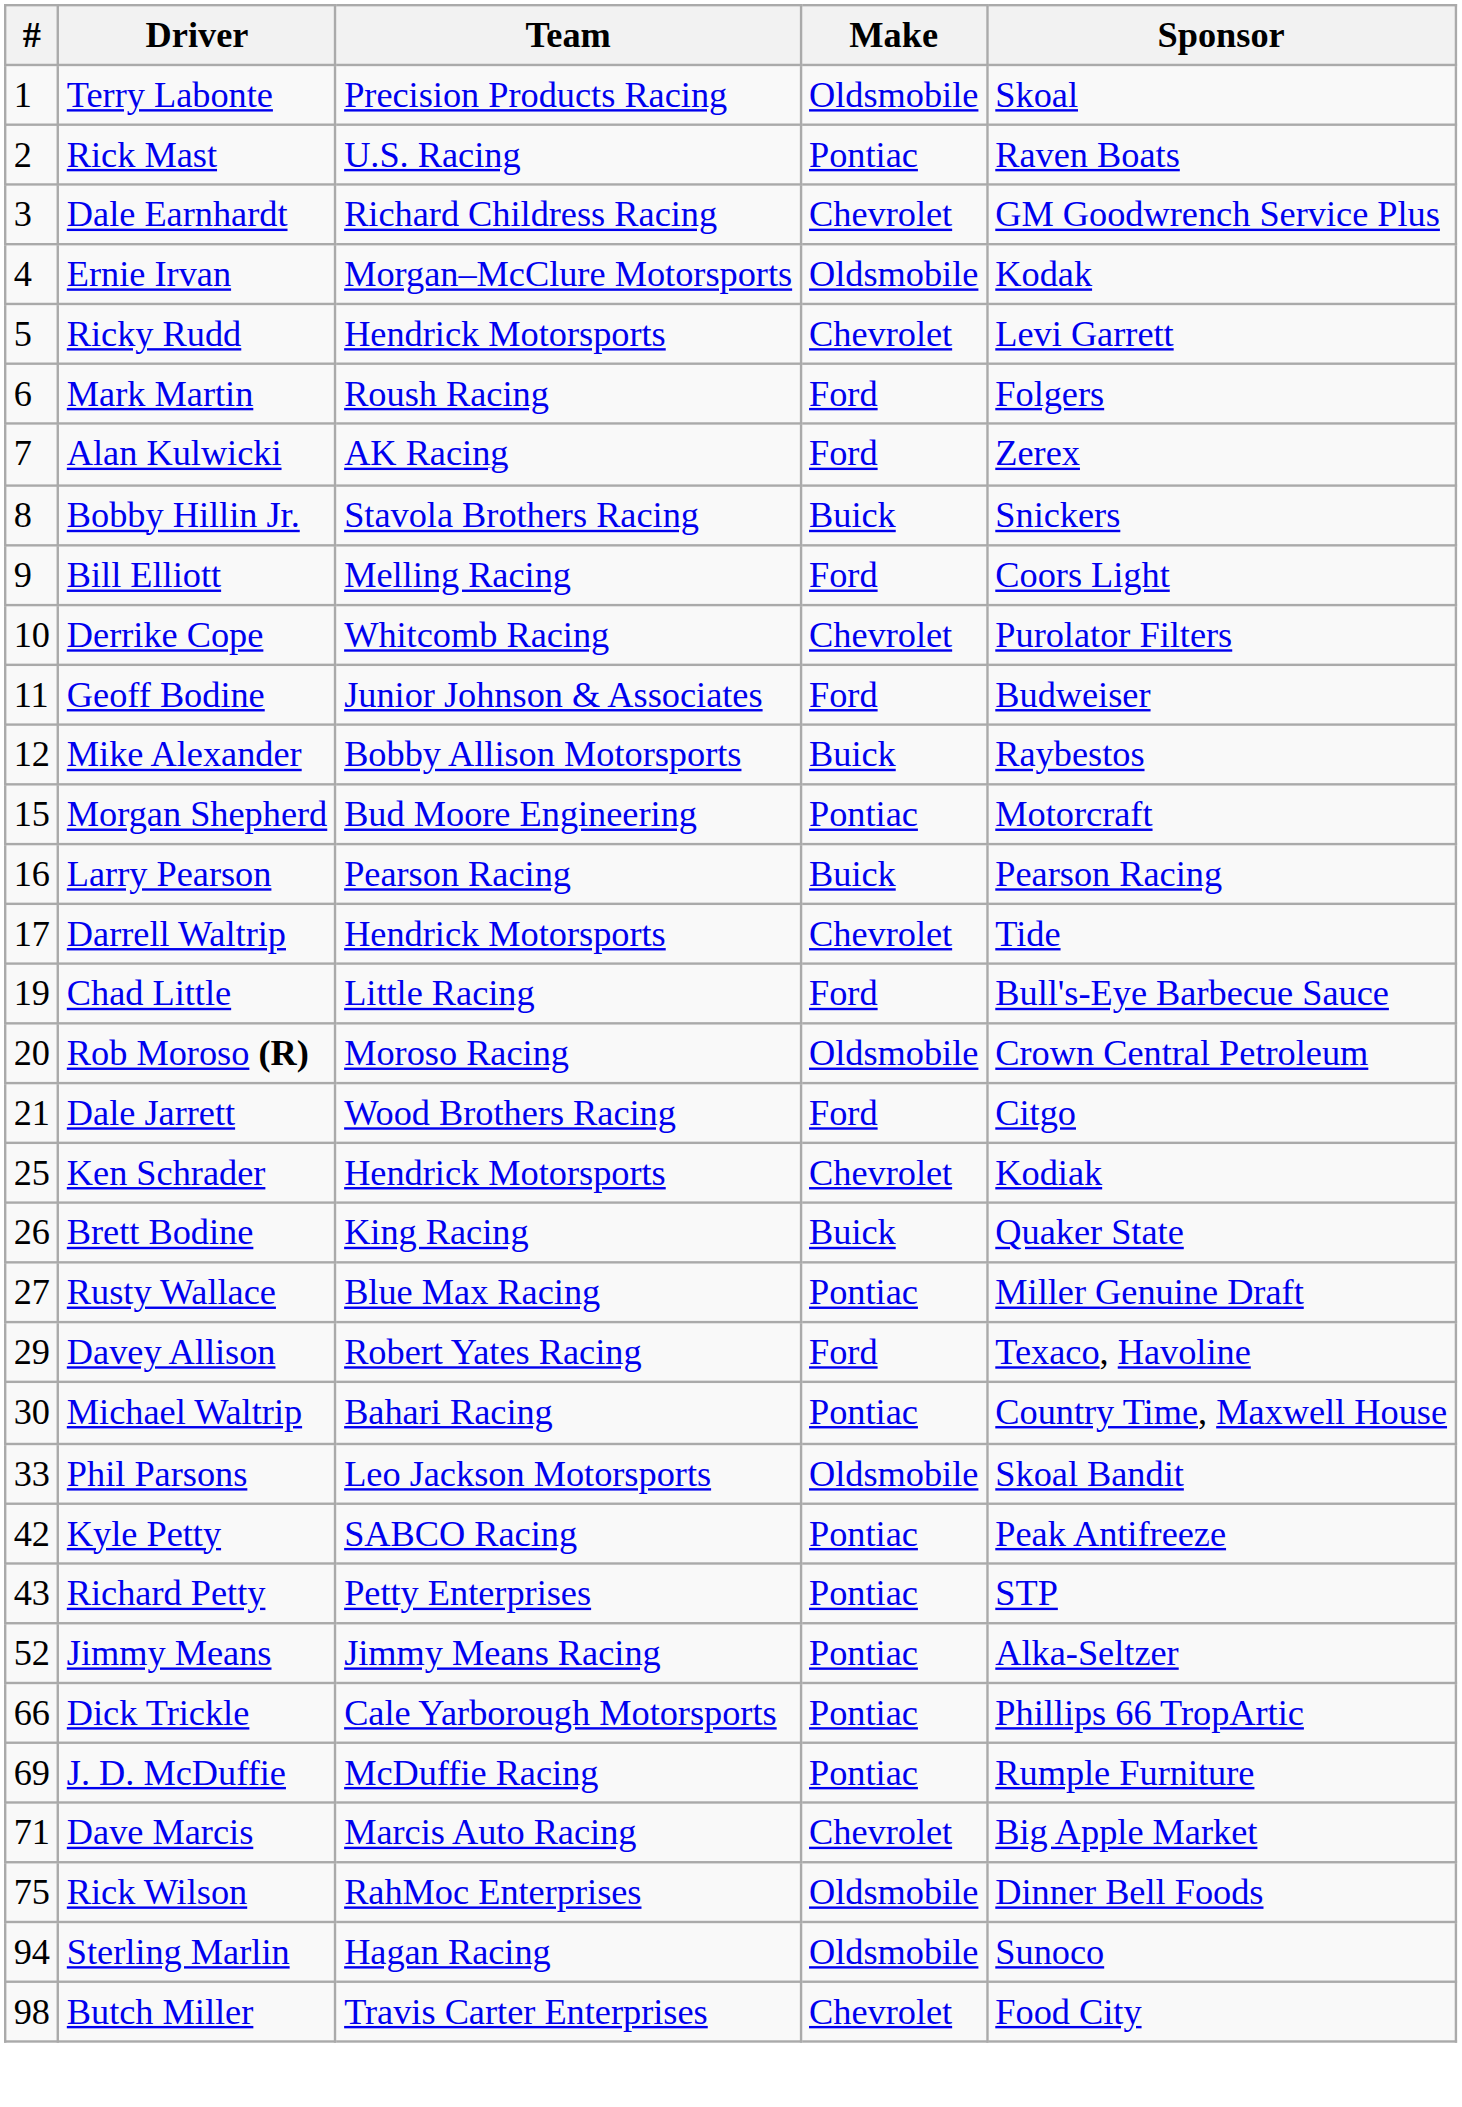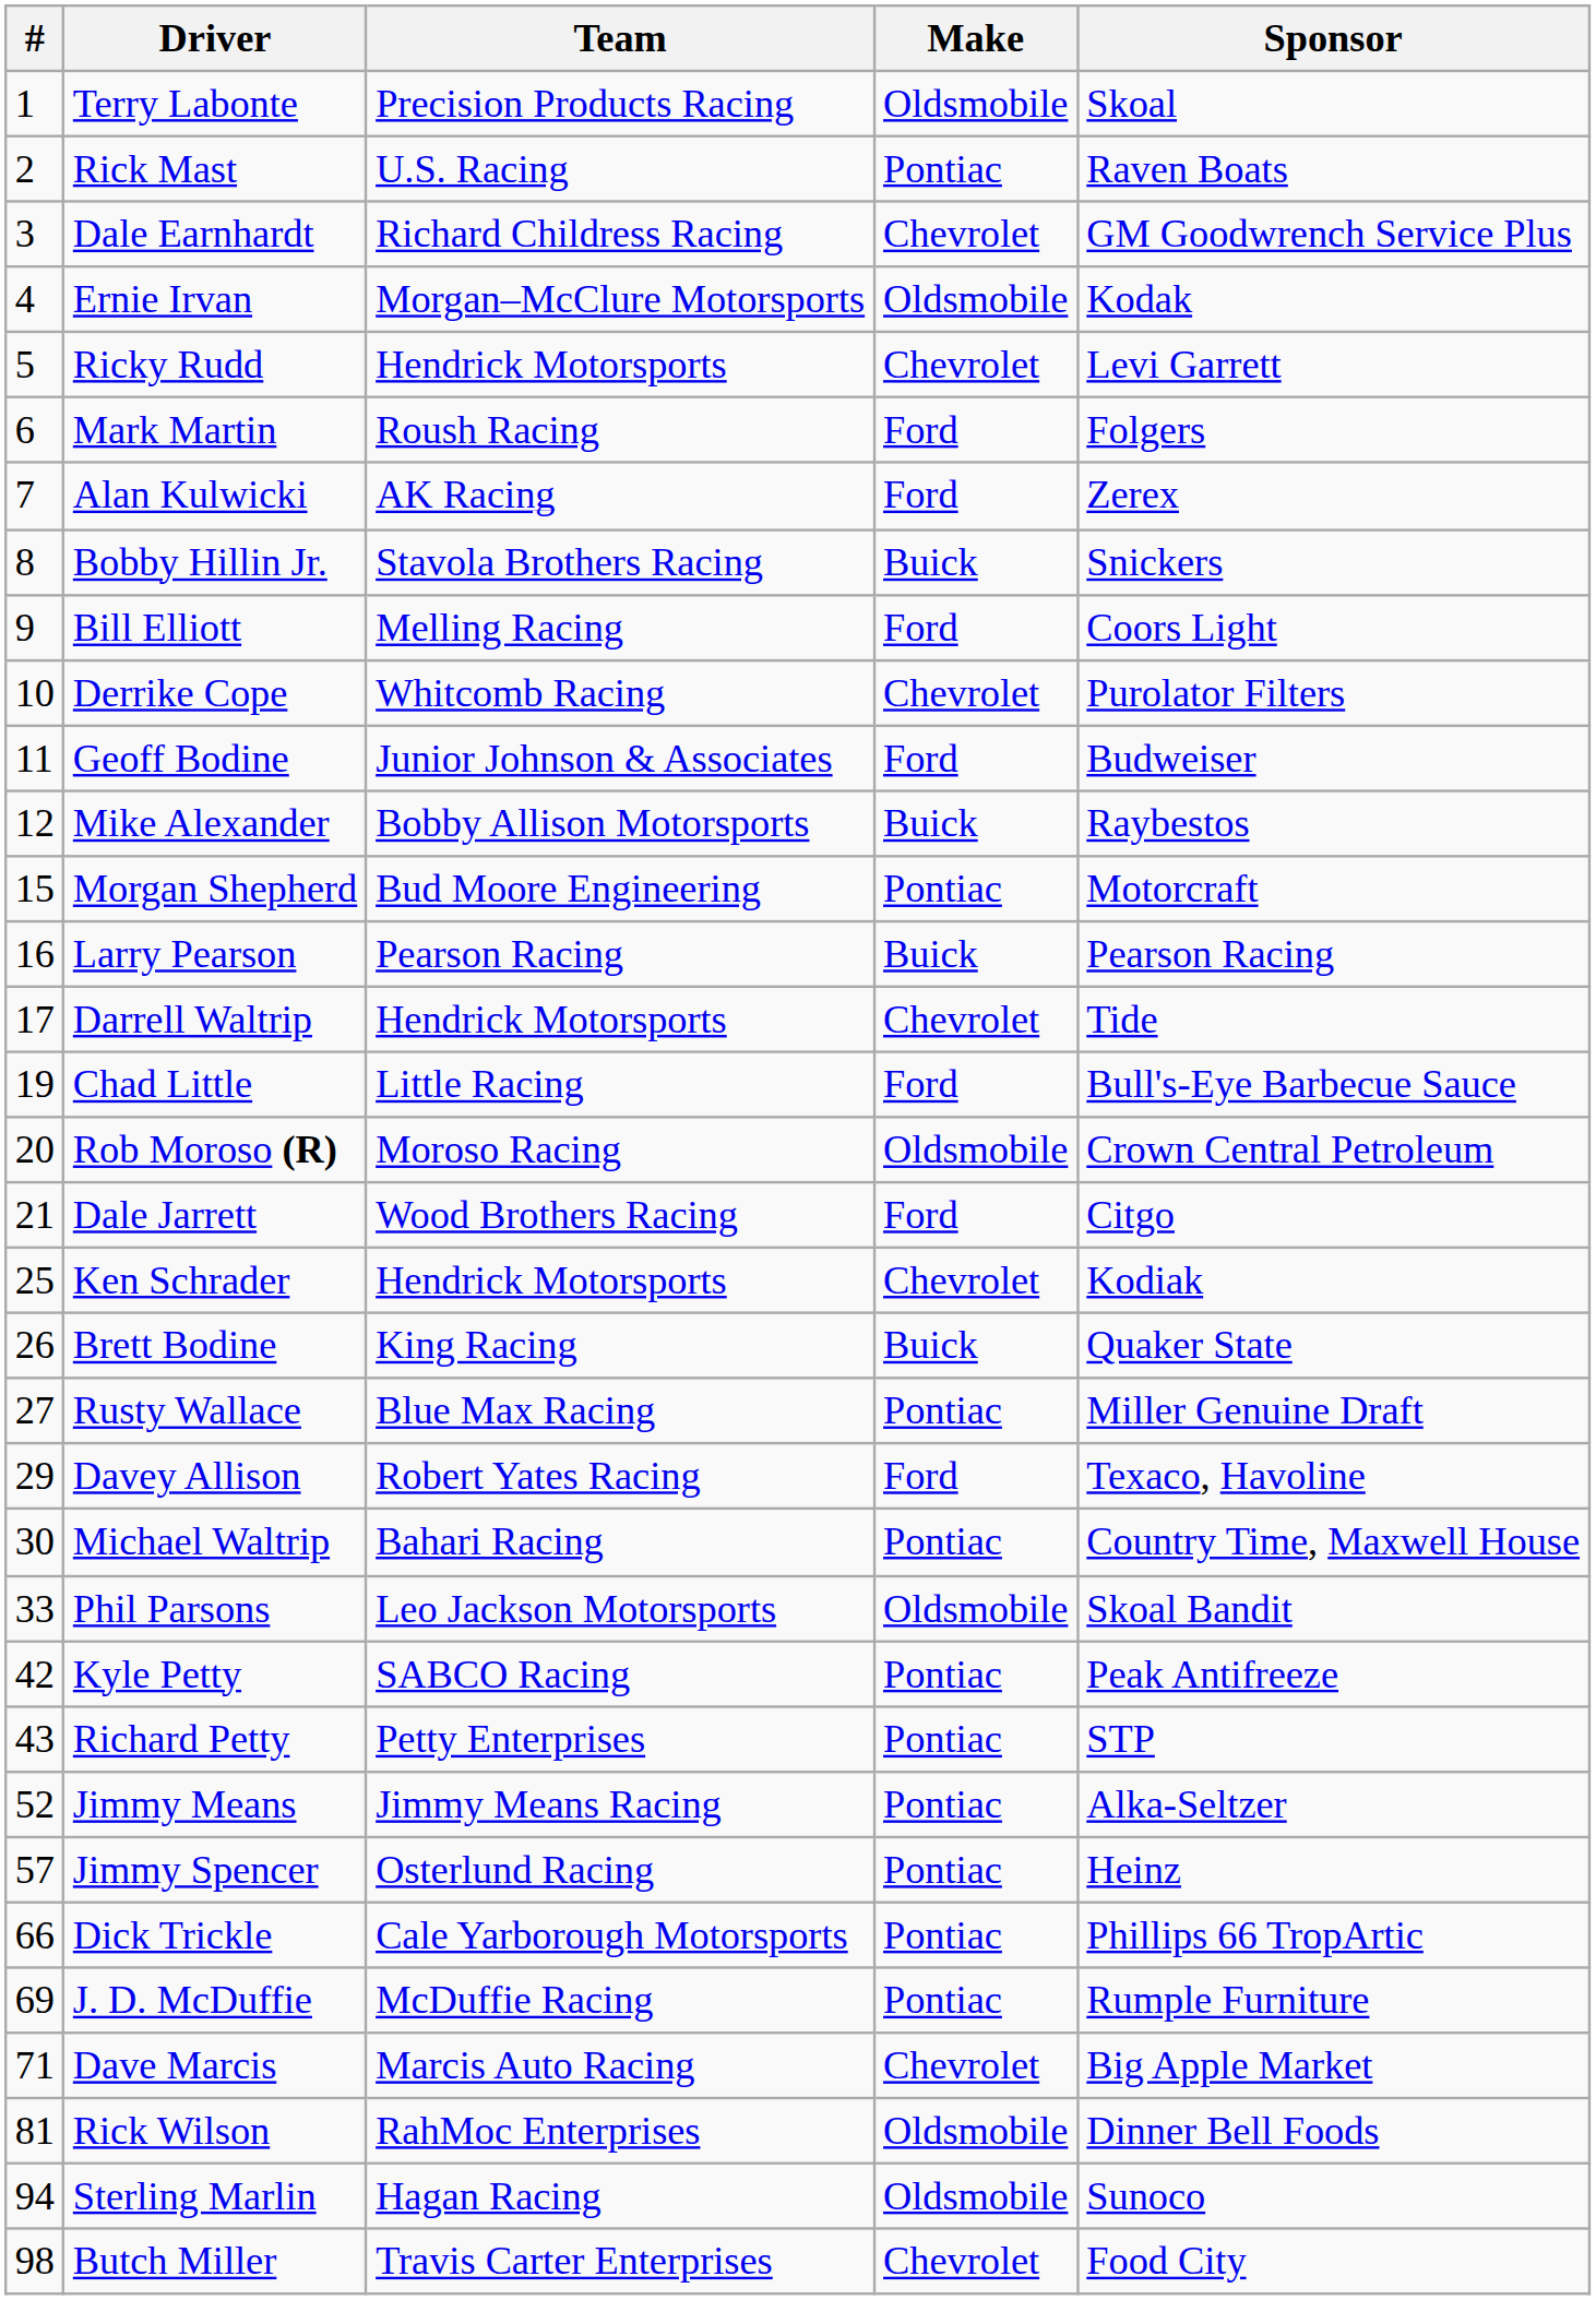 <table class="wikitable" style="font-size:95%">
 <tr>
 <th>#</th>
 <th>Driver</th>
 <th>Team</th>
 <th>Make</th>
 <th>Sponsor</th>
 </tr>
 <tr>
 <td>1</td>
 <td><a href='#'>Terry Labonte</a></td>
 <td><a href='#'>Precision Products Racing</a></td>
 <td><a href='#'>Oldsmobile</a></td>
 <td><a href='#'>Skoal</a></td>
 </tr>
 <tr>
 <td>2</td>
 <td><a href='#'>Rick Mast</a></td>
 <td><a href='#'>U.S. Racing</a></td>
 <td><a href='#'>Pontiac</a></td>
 <td><a href='#'>Raven Boats</a></td>
 </tr>
 <tr>
 <td>3</td>
 <td><a href='#'>Dale Earnhardt</a></td>
 <td><a href='#'>Richard Childress Racing</a></td>
 <td><a href='#'>Chevrolet</a></td>
 <td><a href='#'>GM Goodwrench Service Plus</a></td>
 </tr>
 <tr>
 <td>4</td>
 <td><a href='#'>Ernie Irvan</a></td>
 <td><a href='#'>Morgan–McClure Motorsports</a></td>
 <td><a href='#'>Oldsmobile</a></td>
 <td><a href='#'>Kodak</a></td>
 </tr>
 <tr>
 <td>5</td>
 <td><a href='#'>Ricky Rudd</a></td>
 <td><a href='#'>Hendrick Motorsports</a></td>
 <td><a href='#'>Chevrolet</a></td>
 <td><a href='#'>Levi Garrett</a></td>
 </tr>
 <tr>
 <td>6</td>
 <td><a href='#'>Mark Martin</a></td>
 <td><a href='#'>Roush Racing</a></td>
 <td><a href='#'>Ford</a></td>
 <td><a href='#'>Folgers</a></td>
 </tr>
 <tr>
 <td>7</td>
 <td><a href='#'>Alan Kulwicki</a></td>
 <td><a href='#'>AK Racing</a></td>
 <td><a href='#'>Ford</a></td>
 <td><a href='#'>Zerex</a></td>
 </tr>
 <tr>
 <td>8</td>
 <td><a href='#'>Bobby Hillin Jr.</a></td>
 <td><a href='#'>Stavola Brothers Racing</a></td>
 <td><a href='#'>Buick</a></td>
 <td><a href='#'>Snickers</a></td>
 </tr>
 <tr>
 <td>9</td>
 <td><a href='#'>Bill Elliott</a></td>
 <td><a href='#'>Melling Racing</a></td>
 <td><a href='#'>Ford</a></td>
 <td><a href='#'>Coors Light</a></td>
 </tr>
 <tr>
 <td>10</td>
 <td><a href='#'>Derrike Cope</a></td>
 <td><a href='#'>Whitcomb Racing</a></td>
 <td><a href='#'>Chevrolet</a></td>
 <td><a href='#'>Purolator Filters</a></td>
 </tr>
 <tr>
 <td>11</td>
 <td><a href='#'>Geoff Bodine</a></td>
 <td><a href='#'>Junior Johnson & Associates</a></td>
 <td><a href='#'>Ford</a></td>
 <td><a href='#'>Budweiser</a></td>
 </tr>
 <tr>
 <td>12</td>
 <td><a href='#'>Mike Alexander</a></td>
 <td><a href='#'>Bobby Allison Motorsports</a></td>
 <td><a href='#'>Buick</a></td>
 <td><a href='#'>Raybestos</a></td>
 </tr>
 <tr>
 <td>15</td>
 <td><a href='#'>Morgan Shepherd</a></td>
 <td><a href='#'>Bud Moore Engineering</a></td>
 <td><a href='#'>Pontiac</a></td>
 <td><a href='#'>Motorcraft</a></td>
 </tr>
 <tr>
 <td>16</td>
 <td><a href='#'>Larry Pearson</a></td>
 <td><a href='#'>Pearson Racing</a></td>
 <td><a href='#'>Buick</a></td>
 <td><a href='#'>Pearson Racing</a></td>
 </tr>
 <tr>
 <td>17</td>
 <td><a href='#'>Darrell Waltrip</a></td>
 <td><a href='#'>Hendrick Motorsports</a></td>
 <td><a href='#'>Chevrolet</a></td>
 <td><a href='#'>Tide</a></td>
 </tr>
 <tr>
 <td>19</td>
 <td><a href='#'>Chad Little</a></td>
 <td><a href='#'>Little Racing</a></td>
 <td><a href='#'>Ford</a></td>
 <td><a href='#'>Bull's-Eye Barbecue Sauce</a></td>
 </tr>
 <tr>
 <td>20</td>
 <td><a href='#'>Rob Moroso</a> <strong>(R)</strong></td>
 <td><a href='#'>Moroso Racing</a></td>
 <td><a href='#'>Oldsmobile</a></td>
 <td><a href='#'>Crown Central Petroleum</a></td>
 </tr>
 <tr>
 <td>21</td>
 <td><a href='#'>Dale Jarrett</a></td>
 <td><a href='#'>Wood Brothers Racing</a></td>
 <td><a href='#'>Ford</a></td>
 <td><a href='#'>Citgo</a></td>
 </tr>
 <tr>
 <td>25</td>
 <td><a href='#'>Ken Schrader</a></td>
 <td><a href='#'>Hendrick Motorsports</a></td>
 <td><a href='#'>Chevrolet</a></td>
 <td><a href='#'>Kodiak</a></td>
 </tr>
 <tr>
 <td>26</td>
 <td><a href='#'>Brett Bodine</a></td>
 <td><a href='#'>King Racing</a></td>
 <td><a href='#'>Buick</a></td>
 <td><a href='#'>Quaker State</a></td>
 </tr>
 <tr>
 <td>27</td>
 <td><a href='#'>Rusty Wallace</a></td>
 <td><a href='#'>Blue Max Racing</a></td>
 <td><a href='#'>Pontiac</a></td>
 <td><a href='#'>Miller Genuine Draft</a></td>
 </tr>
 <tr>
 <td>29</td>
 <td><a href='#'>Davey Allison</a></td>
 <td><a href='#'>Robert Yates Racing</a></td>
 <td><a href='#'>Ford</a></td>
 <td><a href='#'>Texaco</a>, <a href='#'>Havoline</a></td>
 </tr>
 <tr>
 <td>30</td>
 <td><a href='#'>Michael Waltrip</a></td>
 <td><a href='#'>Bahari Racing</a></td>
 <td><a href='#'>Pontiac</a></td>
 <td><a href='#'>Country Time</a>, <a href='#'>Maxwell House</a></td>
 </tr>
 <tr>
 <td>33</td>
 <td><a href='#'>Phil Parsons</a></td>
 <td><a href='#'>Leo Jackson Motorsports</a></td>
 <td><a href='#'>Oldsmobile</a></td>
 <td><a href='#'>Skoal Bandit</a></td>
 </tr>
 <tr>
 <td>42</td>
 <td><a href='#'>Kyle Petty</a></td>
 <td><a href='#'>SABCO Racing</a></td>
 <td><a href='#'>Pontiac</a></td>
 <td><a href='#'>Peak Antifreeze</a></td>
 </tr>
 <tr>
 <td>43</td>
 <td><a href='#'>Richard Petty</a></td>
 <td><a href='#'>Petty Enterprises</a></td>
 <td><a href='#'>Pontiac</a></td>
 <td><a href='#'>STP</a></td>
 </tr>
 <tr>
 <td>52</td>
 <td><a href='#'>Jimmy Means</a></td>
 <td><a href='#'>Jimmy Means Racing</a></td>
 <td><a href='#'>Pontiac</a></td>
 <td><a href='#'>Alka-Seltzer</a></td>
 </tr>
 <tr>
+<td>57</td>
+<td><a href='#'>Jimmy Spencer</a></td>
+<td><a href='#'>Osterlund Racing</a></td>
+<td><a href='#'>Pontiac</a></td>
+<td><a href='#'>Heinz</a></td>
+</tr>
+<tr>
 <td>66</td>
 <td><a href='#'>Dick Trickle</a></td>
 <td><a href='#'>Cale Yarborough Motorsports</a></td>
 <td><a href='#'>Pontiac</a></td>
 <td><a href='#'>Phillips 66 TropArtic</a></td>
 </tr>
 <tr>
 <td>69</td>
 <td><a href='#'>J. D. McDuffie</a></td>
 <td><a href='#'>McDuffie Racing</a></td>
 <td><a href='#'>Pontiac</a></td>
 <td><a href='#'>Rumple Furniture</a></td>
 </tr>
 <tr>
 <td>71</td>
 <td><a href='#'>Dave Marcis</a></td>
 <td><a href='#'>Marcis Auto Racing</a></td>
 <td><a href='#'>Chevrolet</a></td>
 <td><a href='#'>Big Apple Market</a></td>
 </tr>
 <tr>
-<td>75</td>
+<td>81</td>
 <td><a href='#'>Rick Wilson</a></td>
 <td><a href='#'>RahMoc Enterprises</a></td>
 <td><a href='#'>Oldsmobile</a></td>
 <td><a href='#'>Dinner Bell Foods</a></td>
 </tr>
 <tr>
 <td>94</td>
 <td><a href='#'>Sterling Marlin</a></td>
 <td><a href='#'>Hagan Racing</a></td>
 <td><a href='#'>Oldsmobile</a></td>
 <td><a href='#'>Sunoco</a></td>
 </tr>
 <tr>
 <td>98</td>
 <td><a href='#'>Butch Miller</a></td>
 <td><a href='#'>Travis Carter Enterprises</a></td>
 <td><a href='#'>Chevrolet</a></td>
 <td><a href='#'>Food City</a></td>
 </tr>
 </table>
